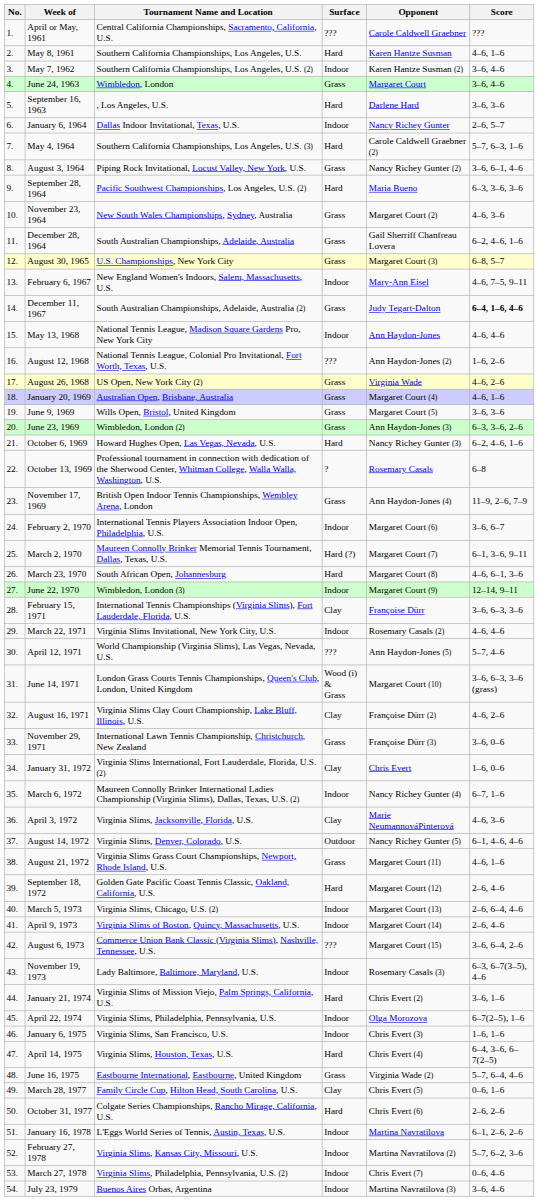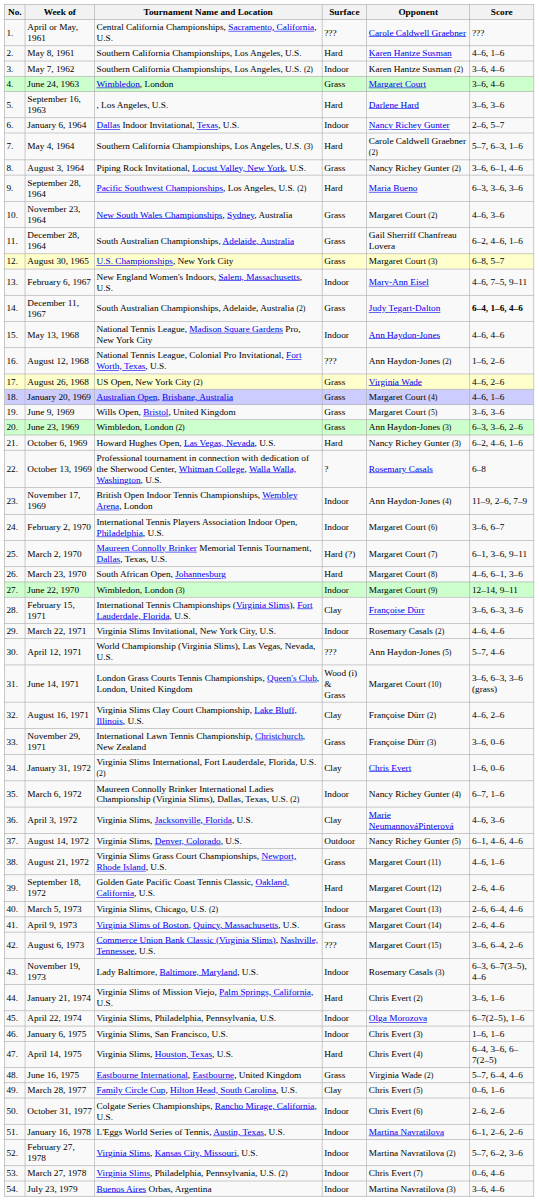 <table class="sortable wikitable"  style="font-size:95%">
 <tr>
 <th width="30">No.</th>
 <th width="130">Week of</th>
 <th width="520">Tournament Name and Location</th>
 <th width="75">Surface</th>
 <th width="175">Opponent</th>
 <th width="130">Score</th>
 </tr>
 <tr>
 <td>1.</td>
 <td>April or May, 1961</td>
 <td>Central California Championships, <a href='#'>Sacramento, California</a>, U.S.</td>
 <td>???</td>
 <td><a href='#'>Carole Caldwell Graebner</a></td>
 <td>???</td>
 </tr>
 <tr>
 <td>2.</td>
 <td>May 8, 1961</td>
 <td>Southern California Championships, Los Angeles, U.S.</td>
 <td>Hard</td>
 <td><a href='#'>Karen Hantze Susman</a></td>
 <td>4–6, 1–6</td>
 </tr>
 <tr>
 <td>3.</td>
 <td>May 7, 1962</td>
 <td>Southern California Championships, Los Angeles, U.S. <small>(2)</small></td>
 <td>Indoor</td>
 <td>Karen Hantze Susman <small>(2)</small></td>
 <td>3–6, 4–6</td>
 </tr>
 <tr bgcolor="#CCFFCC">
 <td>4.</td>
 <td>June 24, 1963</td>
 <td><a href='#'>Wimbledon</a>, London</td>
 <td>Grass</td>
 <td><a href='#'>Margaret Court</a></td>
 <td>3–6, 4–6</td>
 </tr>
 <tr>
 <td>5.</td>
 <td>September 16, 1963</td>
 <td>, Los Angeles, U.S.</td>
 <td>Hard</td>
 <td><a href='#'>Darlene Hard</a></td>
 <td>3–6, 3–6</td>
 </tr>
 <tr>
 <td>6.</td>
 <td>January 6, 1964</td>
 <td><a href='#'>Dallas</a> Indoor Invitational, <a href='#'>Texas</a>, U.S.</td>
 <td>Indoor</td>
 <td><a href='#'>Nancy Richey Gunter</a></td>
 <td>2–6, 5–7</td>
 </tr>
 <tr>
 <td>7.</td>
 <td>May 4, 1964</td>
 <td>Southern California Championships, Los Angeles, U.S. <small>(3)</small></td>
 <td>Hard</td>
 <td>Carole Caldwell Graebner <small>(2)</small></td>
 <td>5–7, 6–3, 1–6</td>
 </tr>
 <tr>
 <td>8.</td>
 <td>August 3, 1964</td>
 <td>Piping Rock Invitational, <a href='#'>Locust Valley, New York</a>, U.S.</td>
 <td>Grass</td>
 <td>Nancy Richey Gunter <small>(2)</small></td>
 <td>3–6, 6–1, 4–6</td>
 </tr>
 <tr>
 <td>9.</td>
 <td>September 28, 1964</td>
 <td><a href='#'>Pacific Southwest Championships</a>, Los Angeles, U.S. <small>(2)</small></td>
 <td>Hard</td>
 <td><a href='#'>Maria Bueno</a></td>
 <td>6–3, 3–6, 3–6</td>
 </tr>
 <tr>
 <td>10.</td>
 <td>November 23, 1964</td>
 <td><a href='#'>New South Wales Championships</a>, <a href='#'>Sydney</a>, Australia</td>
 <td>Grass</td>
 <td>Margaret Court <small>(2)</small></td>
 <td>4–6, 3–6</td>
 </tr>
 <tr>
 <td>11.</td>
 <td>December 28, 1964</td>
 <td>South Australian Championships, <a href='#'>Adelaide, Australia</a></td>
 <td>Grass</td>
 <td>Gail Sherriff Chanfreau Lovera</td>
 <td>6–2, 4–6, 1–6</td>
 </tr>
 <tr bgcolor="#FFFFCC">
 <td>12.</td>
 <td>August 30, 1965</td>
 <td><a href='#'>U.S. Championships</a>, New York City</td>
 <td>Grass</td>
 <td>Margaret Court <small>(3)</small></td>
 <td>6–8, 5–7</td>
 </tr>
 <tr>
 <td>13.</td>
 <td>February 6, 1967</td>
 <td>New England Women's Indoors, <a href='#'>Salem, Massachusetts</a>, U.S.</td>
 <td>Indoor</td>
 <td><a href='#'>Mary-Ann Eisel</a></td>
 <td>4–6, 7–5, 9–11</td>
 </tr>
 <tr>
 <td>14.</td>
 <td>December 11, 1967</td>
 <td>South Australian Championships, Adelaide, Australia <small>(2)</small></td>
 <td>Grass</td>
 <td><a href='#'>Judy Tegart-Dalton</a></td>
 <td><strong>6–4, 1–6, 4–6</strong></td>
 </tr>
 <tr>
 <td>15.</td>
 <td>May 13, 1968</td>
 <td>National Tennis League, <a href='#'>Madison Square Gardens</a> Pro, New York City</td>
 <td>Indoor</td>
 <td><a href='#'>Ann Haydon-Jones</a></td>
 <td>4–6, 4–6</td>
 </tr>
 <tr>
 <td>16.</td>
 <td>August 12, 1968</td>
 <td>National Tennis League, Colonial Pro Invitational, <a href='#'>Fort Worth, Texas</a>, U.S.</td>
 <td>???</td>
 <td>Ann Haydon-Jones <small>(2)</small></td>
 <td>1–6, 2–6</td>
 </tr>
 <tr bgcolor="#FFFFCC">
 <td>17.</td>
 <td>August 26, 1968</td>
 <td>US Open, New York City <small>(2)</small></td>
 <td>Grass</td>
 <td><a href='#'>Virginia Wade</a></td>
 <td>4–6, 2–6</td>
 </tr>
 <tr bgcolor="#CCCCFF">
 <td>18.</td>
 <td>January 20, 1969</td>
 <td><a href='#'>Australian Open</a>, <a href='#'>Brisbane, Australia</a></td>
 <td>Grass</td>
 <td>Margaret Court <small>(4)</small></td>
 <td>4–6, 1–6</td>
 </tr>
 <tr>
 <td>19.</td>
 <td>June 9, 1969</td>
 <td>Wills Open, <a href='#'>Bristol</a>, United Kingdom</td>
 <td>Grass</td>
 <td>Margaret Court <small>(5)</small></td>
 <td>3–6, 3–6</td>
 </tr>
 <tr bgcolor="#CCFFCC">
 <td>20.</td>
 <td>June 23, 1969</td>
 <td>Wimbledon, London <small>(2)</small></td>
 <td>Grass</td>
 <td>Ann Haydon-Jones <small>(3)</small></td>
 <td>6–3, 3–6, 2–6</td>
 </tr>
 <tr>
 <td>21.</td>
 <td>October 6, 1969</td>
 <td>Howard Hughes Open, <a href='#'>Las Vegas, Nevada</a>, U.S.</td>
 <td>Hard</td>
 <td>Nancy Richey Gunter <small>(3)</small></td>
 <td>6–2, 4–6, 1–6</td>
 </tr>
 <tr>
 <td>22.</td>
 <td>October 13, 1969</td>
 <td>Professional tournament in connection with dedication of the Sherwood Center, <a href='#'>Whitman College</a>, <a href='#'>Walla Walla, Washington</a>, U.S.</td>
 <td>?</td>
 <td><a href='#'>Rosemary Casals</a></td>
 <td>6–8</td>
 </tr>
 <tr>
 <td>23.</td>
 <td>November 17, 1969</td>
 <td>British Open Indoor Tennis Championships, <a href='#'>Wembley Arena</a>, London</td>
-<td>Grass</td>
+<td>Indoor</td>
 <td>Ann Haydon-Jones <small>(4)</small></td>
 <td>11–9, 2–6, 7–9</td>
 </tr>
 <tr>
 <td>24.</td>
 <td>February 2, 1970</td>
 <td>International Tennis Players Association Indoor Open, <a href='#'>Philadelphia</a>, U.S.</td>
 <td>Indoor</td>
 <td>Margaret Court <small>(6)</small></td>
 <td>3–6, 6–7</td>
 </tr>
 <tr>
 <td>25.</td>
 <td>March 2, 1970</td>
 <td><a href='#'>Maureen Connolly Brinker</a> Memorial Tennis Tournament, <a href='#'>Dallas</a>, Texas, U.S.</td>
 <td>Hard (?)</td>
 <td>Margaret Court <small>(7)</small></td>
 <td>6–1, 3–6, 9–11</td>
 </tr>
 <tr>
 <td>26.</td>
 <td>March 23, 1970</td>
 <td>South African Open, <a href='#'>Johannesburg</a></td>
 <td>Hard</td>
 <td>Margaret Court <small>(8)</small></td>
 <td>4–6, 6–1, 3–6</td>
 </tr>
 <tr bgcolor="#CCFFCC">
 <td>27.</td>
 <td>June 22, 1970</td>
 <td>Wimbledon, London <small>(3)</small></td>
 <td>Indoor</td>
 <td>Margaret Court <small>(9)</small></td>
 <td>12–14, 9–11</td>
 </tr>
 <tr>
 <td>28.</td>
 <td>February 15, 1971</td>
 <td>International Tennis Championships (<a href='#'>Virginia Slims</a>), <a href='#'>Fort Lauderdale, Florida</a>, U.S.</td>
 <td>Clay</td>
 <td><a href='#'>Françoise Dürr</a></td>
 <td>3–6, 6–3, 3–6</td>
 </tr>
 <tr>
 <td>29.</td>
 <td>March 22, 1971</td>
 <td>Virginia Slims Invitational, New York City, U.S.</td>
 <td>Indoor</td>
 <td>Rosemary Casals <small>(2)</small></td>
 <td>4–6, 4–6</td>
 </tr>
 <tr>
 <td>30.</td>
 <td>April 12, 1971</td>
 <td>World Championship (Virginia Slims), Las Vegas, Nevada, U.S.</td>
 <td>???</td>
 <td>Ann Haydon-Jones <small>(5)</small></td>
 <td>5–7, 4–6</td>
 </tr>
 <tr>
 <td>31.</td>
 <td>June 14, 1971</td>
 <td>London Grass Courts Tennis Championships, <a href='#'>Queen's Club</a>, London, United Kingdom</td>
 <td>Wood (i) &<br>Grass</td>
 <td>Margaret Court <small>(10)</small></td>
 <td>3–6, 6–3, 3–6 (grass)</td>
 </tr>
 <tr>
 <td>32.</td>
 <td>August 16, 1971</td>
 <td>Virginia Slims Clay Court Championship, <a href='#'>Lake Bluff, Illinois</a>, U.S.</td>
 <td>Clay</td>
 <td>Françoise Dürr <small>(2)</small></td>
 <td>4–6, 2–6</td>
 </tr>
 <tr>
 <td>33.</td>
 <td>November 29, 1971</td>
 <td>International Lawn Tennis Championship, <a href='#'>Christchurch</a>, New Zealand</td>
 <td>Grass</td>
 <td>Françoise Dürr <small>(3)</small></td>
 <td>3–6, 0–6</td>
 </tr>
 <tr>
 <td>34.</td>
 <td>January 31, 1972</td>
 <td>Virginia Slims International, Fort Lauderdale, Florida, U.S. <small>(2)</small></td>
 <td>Clay</td>
 <td><a href='#'>Chris Evert</a></td>
 <td>1–6, 0–6</td>
 </tr>
 <tr>
 <td>35.</td>
 <td>March 6, 1972</td>
 <td>Maureen Connolly Brinker International Ladies Championship (Virginia Slims), Dallas, Texas, U.S. <small>(2)</small></td>
 <td>Indoor</td>
 <td>Nancy Richey Gunter <small>(4)</small></td>
 <td>6–7, 1–6</td>
 </tr>
 <tr>
 <td>36.</td>
 <td>April 3, 1972</td>
 <td>Virginia Slims, <a href='#'>Jacksonville, Florida</a>, U.S.</td>
 <td>Clay</td>
 <td><a href='#'>Marie NeumannováPinterová</a></td>
 <td>4–6, 3–6</td>
 </tr>
 <tr>
 <td>37.</td>
 <td>August 14, 1972</td>
 <td>Virginia Slims, <a href='#'>Denver, Colorado</a>, U.S.</td>
 <td>Outdoor</td>
 <td>Nancy Richey Gunter <small>(5)</small></td>
 <td>6–1, 4–6, 4–6</td>
 </tr>
 <tr>
 <td>38.</td>
 <td>August 21, 1972</td>
 <td>Virginia Slims Grass Court Championships, <a href='#'>Newport, Rhode Island</a>, U.S.</td>
 <td>Grass</td>
 <td>Margaret Court <small>(11)</small></td>
 <td>4–6, 1–6</td>
 </tr>
 <tr>
 <td>39.</td>
 <td>September 18, 1972</td>
 <td>Golden Gate Pacific Coast Tennis Classic, <a href='#'>Oakland, California</a>, U.S.</td>
 <td>Hard</td>
 <td>Margaret Court <small>(12)</small></td>
 <td>2–6, 4–6</td>
 </tr>
 <tr>
 <td>40.</td>
 <td>March 5, 1973</td>
 <td>Virginia Slims, Chicago, U.S. <small>(2)</small></td>
 <td>Indoor</td>
 <td>Margaret Court <small>(13)</small></td>
 <td>2–6, 6–4, 4–6</td>
 </tr>
 <tr>
 <td>41.</td>
 <td>April 9, 1973</td>
 <td><a href='#'>Virginia Slims of Boston</a>, <a href='#'>Quincy, Massachusetts</a>, U.S.</td>
-<td>Indoor</td>
+<td>Grass</td>
 <td>Margaret Court <small>(14)</small></td>
 <td>2–6, 4–6</td>
 </tr>
 <tr>
 <td>42.</td>
 <td>August 6, 1973</td>
 <td><a href='#'>Commerce Union Bank Classic (Virginia Slims)</a>, <a href='#'>Nashville, Tennessee</a>, U.S.</td>
 <td>???</td>
 <td>Margaret Court <small>(15)</small></td>
 <td>3–6, 6–4, 2–6</td>
 </tr>
 <tr>
 <td>43.</td>
 <td>November 19, 1973</td>
 <td>Lady Baltimore, <a href='#'>Baltimore, Maryland</a>, U.S.</td>
 <td>Indoor</td>
 <td>Rosemary Casals <small>(3)</small></td>
 <td>6–3, 6–7(3–5), 4–6</td>
 </tr>
 <tr>
 <td>44.</td>
 <td>January 21, 1974</td>
 <td>Virginia Slims of Mission Viejo, <a href='#'>Palm Springs, California</a>, U.S.</td>
 <td>Hard</td>
 <td>Chris Evert <small>(2)</small></td>
 <td>3–6, 1–6</td>
 </tr>
 <tr>
 <td>45.</td>
 <td>April 22, 1974</td>
 <td>Virginia Slims, Philadelphia, Pennsylvania, U.S.</td>
 <td>Indoor</td>
 <td><a href='#'>Olga Morozova</a></td>
 <td>6–7(2–5), 1–6</td>
 </tr>
 <tr>
 <td>46.</td>
 <td>January 6, 1975</td>
 <td>Virginia Slims, San Francisco, U.S.</td>
 <td>Indoor</td>
 <td>Chris Evert <small>(3)</small></td>
 <td>1–6, 1–6</td>
 </tr>
 <tr>
 <td>47.</td>
 <td>April 14, 1975</td>
 <td>Virginia Slims, <a href='#'>Houston, Texas</a>, U.S.</td>
 <td>Hard</td>
 <td>Chris Evert <small>(4)</small></td>
 <td>6–4, 3–6, 6–7(2–5)</td>
 </tr>
 <tr>
 <td>48.</td>
 <td>June 16, 1975</td>
 <td><a href='#'>Eastbourne International</a>, <a href='#'>Eastbourne</a>, United Kingdom</td>
 <td>Grass</td>
 <td>Virginia Wade <small>(2)</small></td>
 <td>5–7, 6–4, 4–6</td>
 </tr>
 <tr>
 <td>49.</td>
 <td>March 28, 1977</td>
 <td><a href='#'>Family Circle Cup</a>, <a href='#'>Hilton Head, South Carolina</a>, U.S.</td>
 <td>Clay</td>
 <td>Chris Evert <small>(5)</small></td>
 <td>0–6, 1–6</td>
 </tr>
 <tr>
 <td>50.</td>
 <td>October 31, 1977</td>
 <td>Colgate Series Championships, <a href='#'>Rancho Mirage, California</a>, U.S.</td>
-<td>Hard</td>
+<td>Indoor</td>
 <td>Chris Evert <small>(6)</small></td>
 <td>2–6, 2–6</td>
 </tr>
 <tr>
 <td>51.</td>
 <td>January 16, 1978</td>
 <td>L'Eggs World Series of Tennis, <a href='#'>Austin, Texas</a>, U.S.</td>
 <td>Indoor</td>
 <td><a href='#'>Martina Navratilova</a></td>
 <td>6–1, 2–6, 2–6</td>
 </tr>
 <tr>
 <td>52.</td>
 <td>February 27, 1978</td>
 <td><a href='#'>Virginia Slims</a>, <a href='#'>Kansas City, Missouri</a>, U.S.</td>
 <td>Indoor</td>
 <td>Martina Navratilova <small>(2)</small></td>
 <td>5–7, 6–2, 3–6</td>
 </tr>
 <tr>
 <td>53.</td>
 <td>March 27, 1978</td>
 <td><a href='#'>Virginia Slims</a>, Philadelphia, Pennsylvania, U.S. <small>(2)</small></td>
 <td>Indoor</td>
 <td>Chris Evert <small>(7)</small></td>
 <td>0–6, 4–6</td>
 </tr>
 <tr>
 <td>54.</td>
 <td>July 23, 1979</td>
 <td><a href='#'>Buenos Aires</a> Orbas, Argentina</td>
 <td>Indoor</td>
 <td>Martina Navratilova <small>(3)</small></td>
 <td>3–6, 4–6</td>
 </tr>
 </table>
